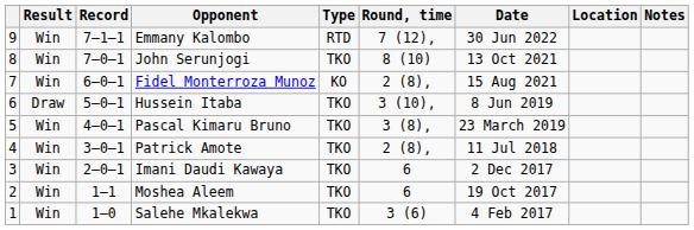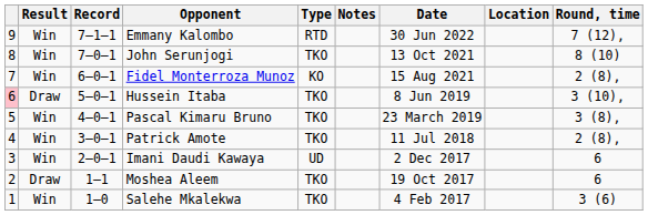 <table class="wikitable" style="text-align:center; font-size:95%">
 <tr>
 <th></th>
 <th>Result</th>
 <th>Record</th>
 <th>Opponent</th>
 <th>Type</th>
-<th>Round, time</th>
+<th>Notes</th>
 <th>Date</th>
 <th>Location</th>
-<th>Notes</th>
+<th>Round, time</th>
 </tr>
 <tr>
 <td>9</td>
 <td>Win</td>
 <td>7–1–1</td>
 <td align=left> Emmany Kalombo</td>
 <td>RTD</td>
-<td>7 (12), </td>
+<td align=left></td>
 <td>30 Jun 2022</td>
 <td align=left></td>
-<td align=left></td>
+<td>7 (12), </td>
 </tr>
 <tr>
 <td>8</td>
 <td>Win</td>
 <td>7–0–1</td>
 <td align=left> John Serunjogi</td>
 <td>TKO</td>
-<td>8 (10)</td>
+<td align=left></td>
 <td>13 Oct 2021</td>
 <td align=left></td>
-<td align=left></td>
+<td>8 (10)</td>
 </tr>
 <tr>
 <td>7</td>
 <td>Win</td>
 <td>6–0–1</td>
 <td align=left> <a href='#'>Fidel Monterroza Munoz</a></td>
 <td>KO</td>
-<td>2 (8), </td>
+<td align=left></td>
 <td>15 Aug 2021</td>
 <td align=left></td>
-<td align=left></td>
+<td>2 (8), </td>
 </tr>
 <tr>
-<td>6</td>
+<td style="background: pink;">6</td>
 <td>Draw</td>
 <td>5–0–1</td>
 <td align=left> Hussein Itaba</td>
 <td>TKO</td>
-<td>3 (10), </td>
+<td></td>
 <td>8 Jun 2019</td>
 <td align=left></td>
-<td></td>
+<td>3 (10), </td>
 </tr>
 <tr>
 <td>5</td>
 <td>Win</td>
 <td>4–0–1</td>
 <td align=left> Pascal Kimaru Bruno</td>
 <td>TKO</td>
-<td>3 (8), </td>
+<td align=left></td>
 <td>23 March 2019</td>
 <td align=left></td>
-<td align=left></td>
+<td>3 (8), </td>
 </tr>
 <tr>
 <td>4</td>
 <td>Win</td>
 <td>3–0–1</td>
 <td align=left> Patrick Amote</td>
 <td>TKO</td>
-<td>2 (8), </td>
+<td></td>
 <td>11 Jul 2018</td>
 <td align=left></td>
-<td></td>
+<td>2 (8), </td>
 </tr>
 <tr>
 <td>3</td>
 <td>Win</td>
 <td>2–0–1</td>
 <td align=left> Imani Daudi Kawaya</td>
-<td>TKO</td>
-<td>6</td>
+<td>UD</td>
+<td></td>
 <td>2 Dec 2017</td>
 <td align=left></td>
-<td></td>
+<td>6</td>
 </tr>
 <tr>
 <td>2</td>
-<td>Win</td>
+<td>Draw</td>
 <td>1–1</td>
 <td align=left> Moshea Aleem</td>
 <td>TKO</td>
-<td>6</td>
+<td></td>
 <td>19 Oct 2017</td>
 <td align=left></td>
-<td></td>
+<td>6</td>
 </tr>
 <tr>
 <td>1</td>
 <td>Win</td>
 <td>1–0</td>
 <td align=left> Salehe Mkalekwa</td>
 <td>TKO</td>
-<td>3 (6)</td>
+<td></td>
 <td>4 Feb 2017</td>
 <td align=left></td>
-<td></td>
+<td>3 (6)</td>
 </tr>
 </table>
